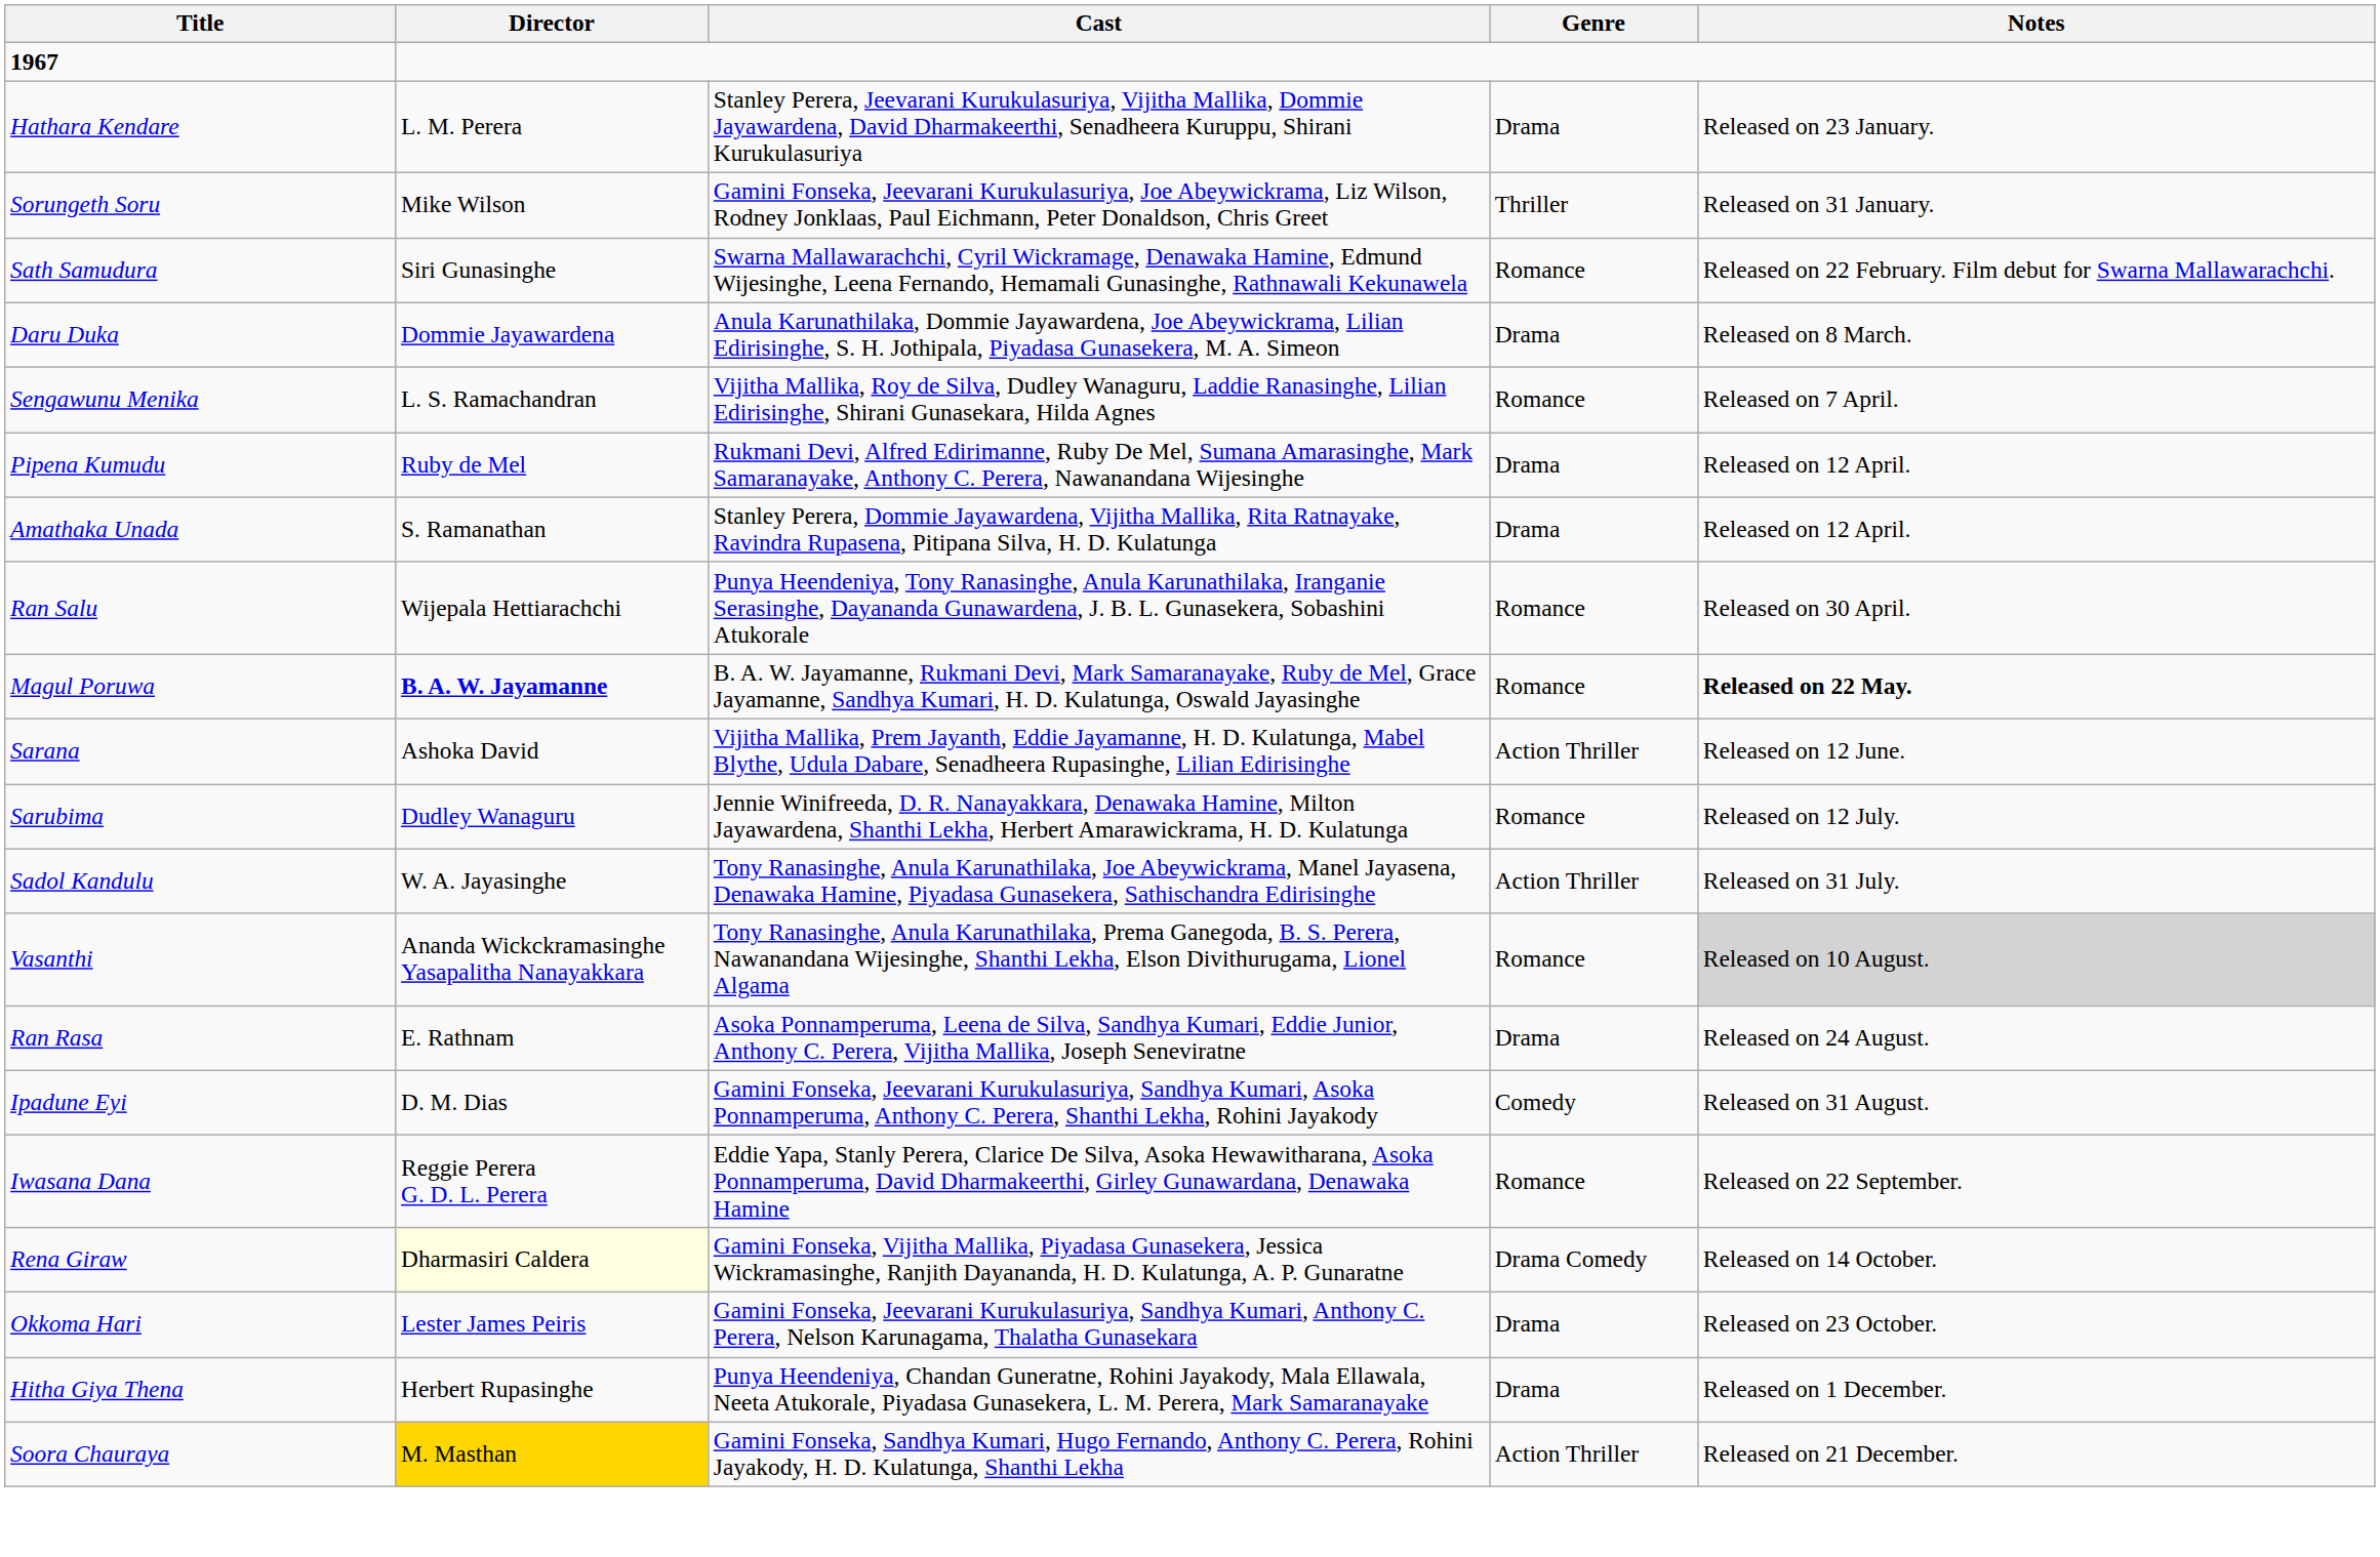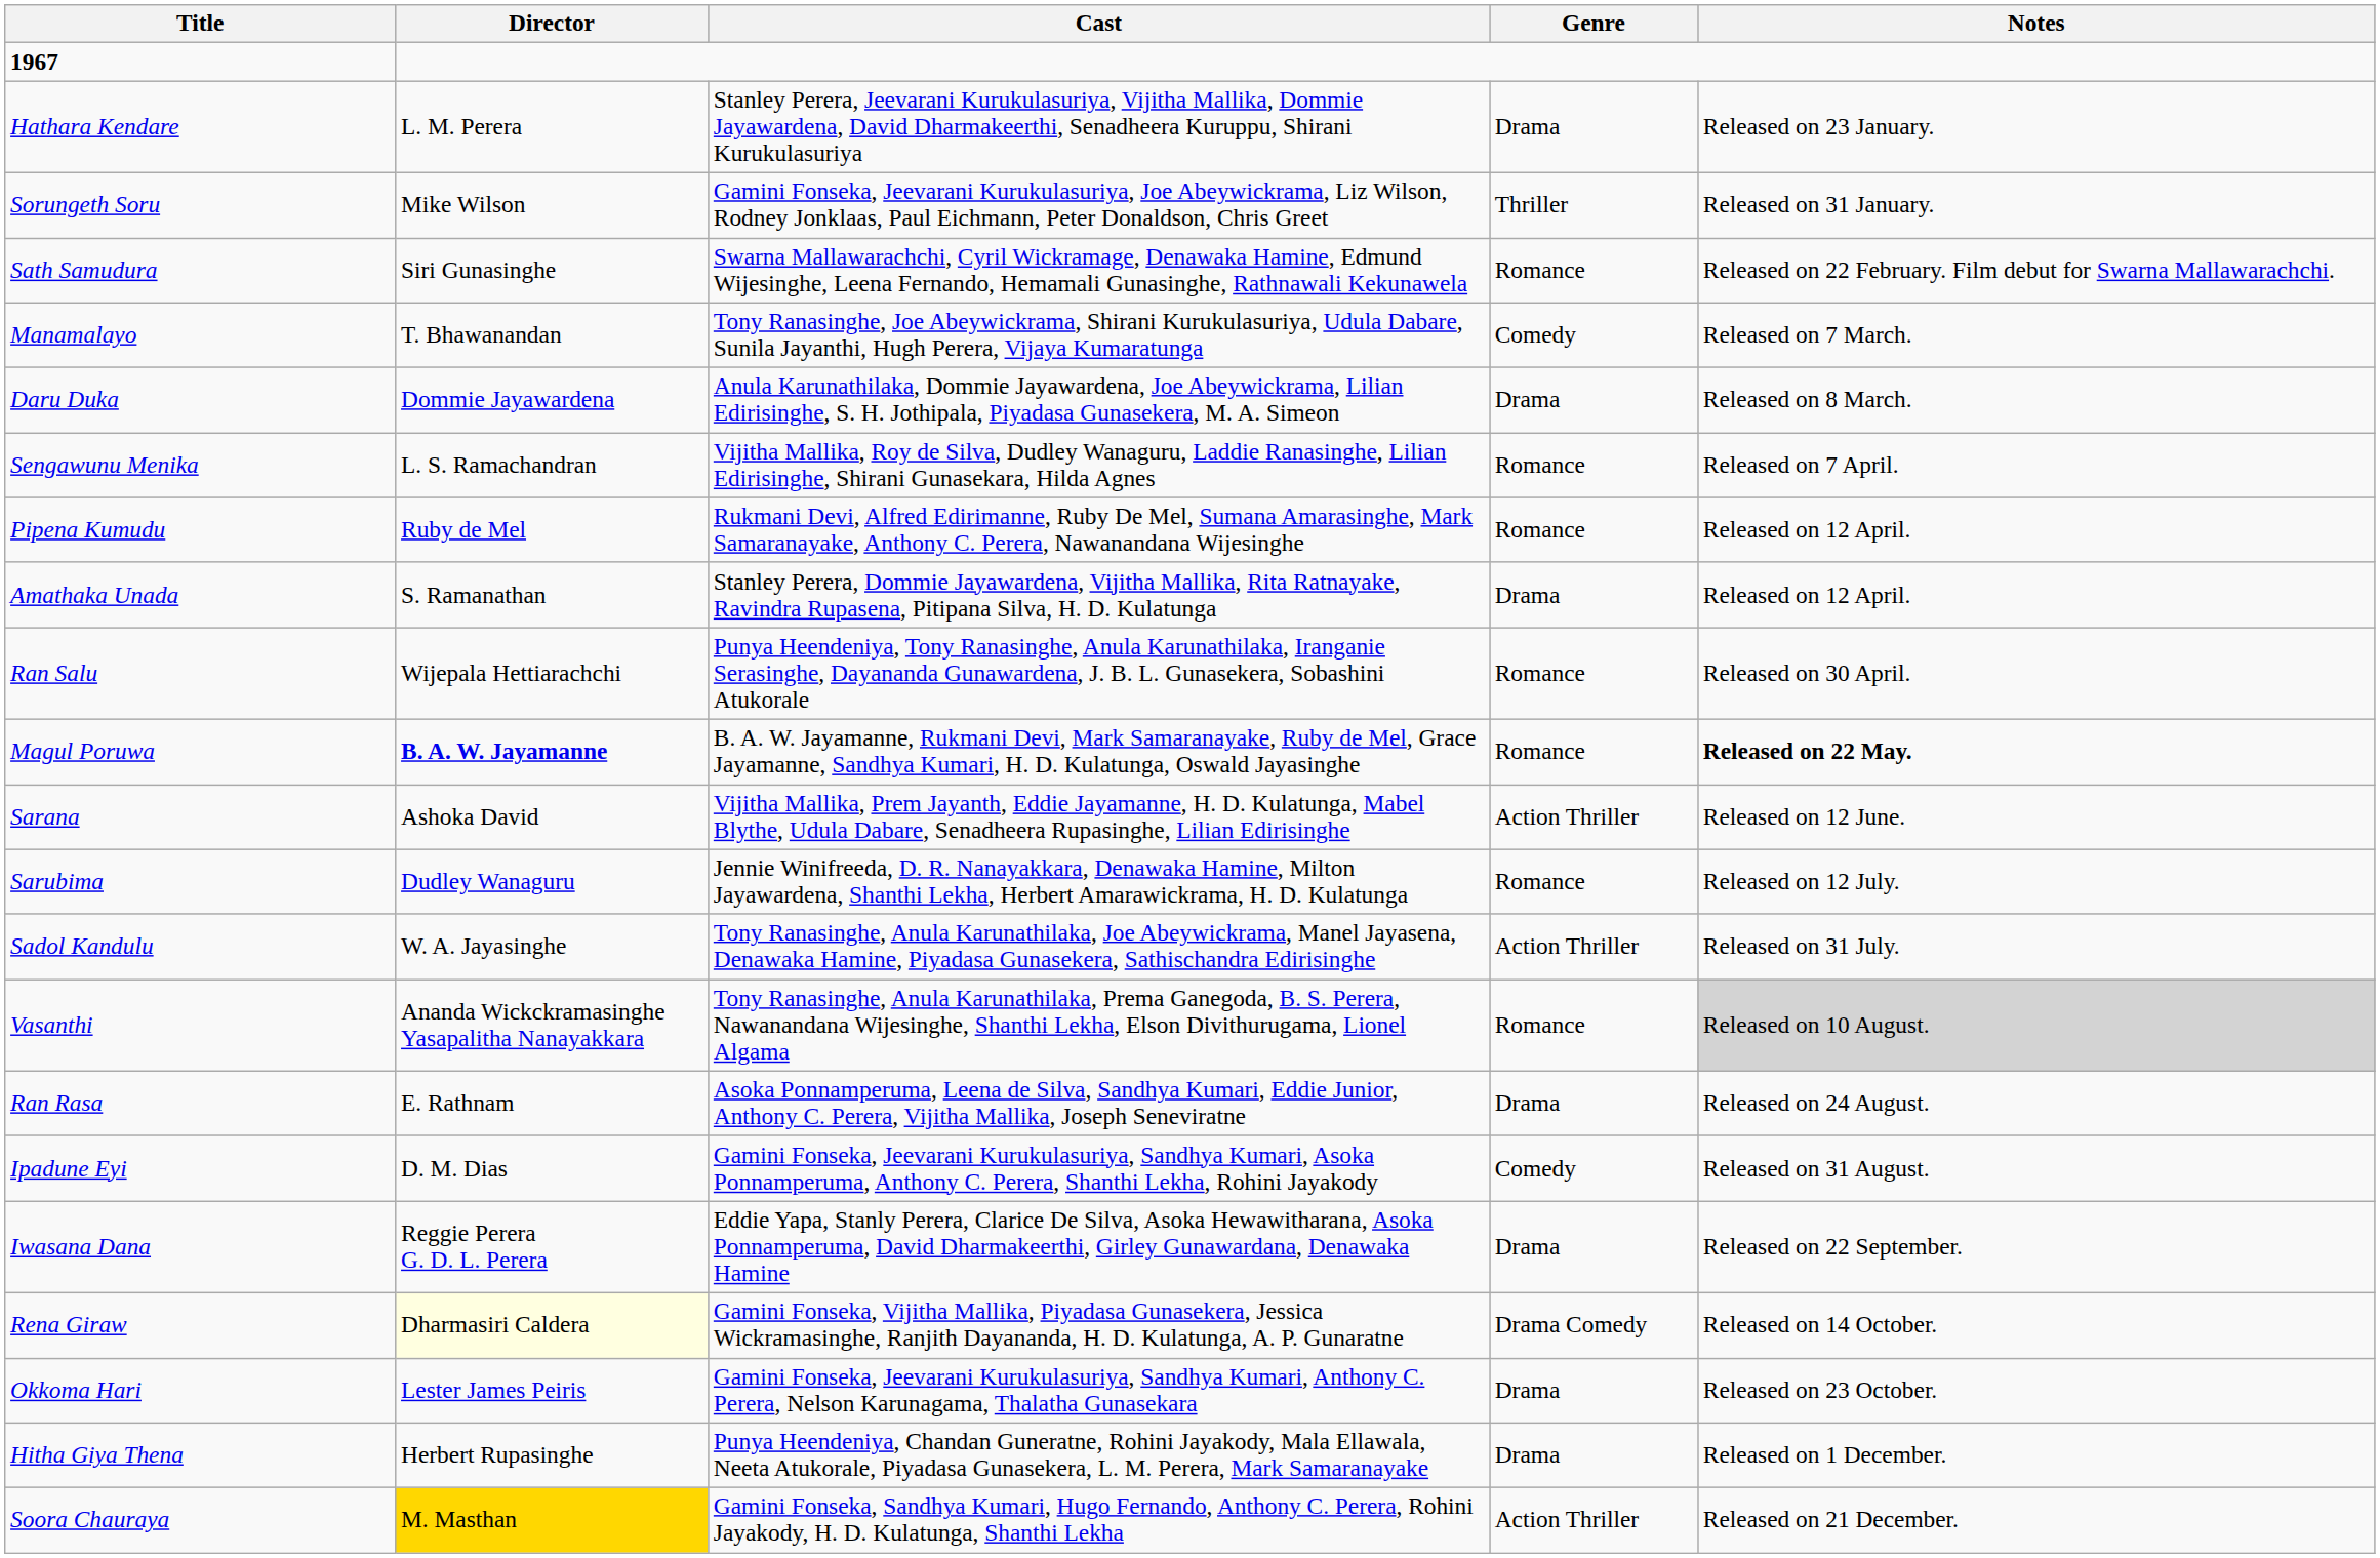 <table class="wikitable" width="100%">
 <tr>
 <th width=15%>Title</th>
 <th width=12%>Director</th>
 <th width=30%>Cast</th>
 <th width=8%>Genre</th>
 <th width=26%>Notes</th>
 </tr>
 <tr>
 <td><strong>1967</strong></td>
 </tr>
 <tr>
 <td><em><a href='#'>Hathara Kendare</a></em></td>
 <td>L. M. Perera</td>
 <td>Stanley Perera, <a href='#'>Jeevarani Kurukulasuriya</a>, <a href='#'>Vijitha Mallika</a>, <a href='#'>Dommie Jayawardena</a>, <a href='#'>David Dharmakeerthi</a>, Senadheera Kuruppu, Shirani Kurukulasuriya</td>
 <td>Drama</td>
 <td>Released on 23 January.</td>
 </tr>
 <tr>
 <td><em><a href='#'>Sorungeth Soru</a></em></td>
 <td>Mike Wilson</td>
 <td><a href='#'>Gamini Fonseka</a>, <a href='#'>Jeevarani Kurukulasuriya</a>, <a href='#'>Joe Abeywickrama</a>, Liz Wilson, Rodney Jonklaas, Paul Eichmann, Peter Donaldson, Chris Greet</td>
 <td>Thriller</td>
 <td>Released on 31 January.</td>
 </tr>
 <tr>
 <td><em><a href='#'>Sath Samudura</a></em></td>
 <td>Siri Gunasinghe</td>
 <td><a href='#'>Swarna Mallawarachchi</a>, <a href='#'>Cyril Wickramage</a>, <a href='#'>Denawaka Hamine</a>, Edmund Wijesinghe, Leena Fernando, Hemamali Gunasinghe, <a href='#'>Rathnawali Kekunawela</a></td>
 <td>Romance</td>
 <td>Released on 22 February. Film debut for <a href='#'>Swarna Mallawarachchi</a>.</td>
 </tr>
 <tr>
+<td><em><a href='#'>Manamalayo</a></em></td>
+<td>T. Bhawanandan</td>
+<td><a href='#'>Tony Ranasinghe</a>, <a href='#'>Joe Abeywickrama</a>, Shirani Kurukulasuriya, <a href='#'>Udula Dabare</a>, Sunila Jayanthi, Hugh Perera, <a href='#'>Vijaya Kumaratunga</a></td>
+<td>Comedy</td>
+<td>Released on 7 March.</td>
+</tr>
+<tr>
 <td><em><a href='#'>Daru Duka</a></em></td>
 <td><a href='#'>Dommie Jayawardena</a></td>
 <td><a href='#'>Anula Karunathilaka</a>, Dommie Jayawardena, <a href='#'>Joe Abeywickrama</a>, <a href='#'>Lilian Edirisinghe</a>, S. H. Jothipala, <a href='#'>Piyadasa Gunasekera</a>, M. A. Simeon</td>
 <td>Drama</td>
 <td>Released on 8 March.</td>
 </tr>
 <tr>
 <td><em><a href='#'>Sengawunu Menika</a></em></td>
 <td>L. S. Ramachandran</td>
 <td><a href='#'>Vijitha Mallika</a>, <a href='#'>Roy de Silva</a>, Dudley Wanaguru, <a href='#'>Laddie Ranasinghe</a>, <a href='#'>Lilian Edirisinghe</a>, Shirani Gunasekara, Hilda Agnes</td>
 <td>Romance</td>
 <td>Released on 7 April.</td>
 </tr>
 <tr>
 <td><em><a href='#'>Pipena Kumudu</a></em></td>
 <td><a href='#'>Ruby de Mel</a></td>
 <td><a href='#'>Rukmani Devi</a>, <a href='#'>Alfred Edirimanne</a>, Ruby De Mel, <a href='#'>Sumana Amarasinghe</a>, <a href='#'>Mark Samaranayake</a>, <a href='#'>Anthony C. Perera</a>, Nawanandana Wijesinghe</td>
-<td>Drama</td>
+<td>Romance</td>
 <td>Released on 12 April.</td>
 </tr>
 <tr>
 <td><em><a href='#'>Amathaka Unada</a></em></td>
 <td>S. Ramanathan</td>
 <td>Stanley Perera, <a href='#'>Dommie Jayawardena</a>, <a href='#'>Vijitha Mallika</a>, <a href='#'>Rita Ratnayake</a>, <a href='#'>Ravindra Rupasena</a>, Pitipana Silva, H. D. Kulatunga</td>
 <td>Drama</td>
 <td>Released on 12 April.</td>
 </tr>
 <tr>
 <td><em><a href='#'>Ran Salu</a></em></td>
 <td>Wijepala Hettiarachchi</td>
 <td><a href='#'>Punya Heendeniya</a>, <a href='#'>Tony Ranasinghe</a>, <a href='#'>Anula Karunathilaka</a>, <a href='#'>Iranganie Serasinghe</a>, <a href='#'>Dayananda Gunawardena</a>, J. B. L. Gunasekera, Sobashini Atukorale</td>
 <td>Romance</td>
 <td>Released on 30 April.</td>
 </tr>
 <tr>
 <td><em><a href='#'>Magul Poruwa</a></em></td>
 <td><strong><a href='#'>B. A. W. Jayamanne</a></strong></td>
 <td>B. A. W. Jayamanne, <a href='#'>Rukmani Devi</a>, <a href='#'>Mark Samaranayake</a>, <a href='#'>Ruby de Mel</a>, Grace Jayamanne, <a href='#'>Sandhya Kumari</a>, H. D. Kulatunga, Oswald Jayasinghe</td>
 <td>Romance</td>
 <td><strong>Released on 22 May.</strong></td>
 </tr>
 <tr>
 <td><em><a href='#'>Sarana</a></em></td>
 <td>Ashoka David</td>
 <td><a href='#'>Vijitha Mallika</a>, <a href='#'>Prem Jayanth</a>, <a href='#'>Eddie Jayamanne</a>, H. D. Kulatunga, <a href='#'>Mabel Blythe</a>, <a href='#'>Udula Dabare</a>, Senadheera Rupasinghe, <a href='#'>Lilian Edirisinghe</a></td>
 <td>Action Thriller</td>
 <td>Released on 12 June.</td>
 </tr>
 <tr>
 <td><em><a href='#'>Sarubima</a></em></td>
 <td><a href='#'>Dudley Wanaguru</a></td>
 <td>Jennie Winifreeda, <a href='#'>D. R. Nanayakkara</a>, <a href='#'>Denawaka Hamine</a>, Milton Jayawardena, <a href='#'>Shanthi Lekha</a>, Herbert Amarawickrama, H. D. Kulatunga</td>
 <td>Romance</td>
 <td>Released on 12 July.</td>
 </tr>
 <tr>
 <td><em><a href='#'>Sadol Kandulu</a></em></td>
 <td>W. A. Jayasinghe</td>
 <td><a href='#'>Tony Ranasinghe</a>, <a href='#'>Anula Karunathilaka</a>, <a href='#'>Joe Abeywickrama</a>, Manel Jayasena, <a href='#'>Denawaka Hamine</a>, <a href='#'>Piyadasa Gunasekera</a>, <a href='#'>Sathischandra Edirisinghe</a></td>
 <td>Action Thriller</td>
 <td>Released on 31 July.</td>
 </tr>
 <tr>
 <td><em><a href='#'>Vasanthi</a></em></td>
 <td>Ananda Wickckramasinghe <br> <a href='#'>Yasapalitha Nanayakkara</a></td>
 <td><a href='#'>Tony Ranasinghe</a>, <a href='#'>Anula Karunathilaka</a>, Prema Ganegoda, <a href='#'>B. S. Perera</a>, Nawanandana Wijesinghe, <a href='#'>Shanthi Lekha</a>, Elson Divithurugama, <a href='#'>Lionel Algama</a></td>
 <td>Romance</td>
 <td style="background: lightgrey;">Released on 10 August.</td>
 </tr>
 <tr>
 <td><em><a href='#'>Ran Rasa</a></em></td>
 <td>E. Rathnam</td>
 <td><a href='#'>Asoka Ponnamperuma</a>, <a href='#'>Leena de Silva</a>, <a href='#'>Sandhya Kumari</a>, <a href='#'>Eddie Junior</a>, <a href='#'>Anthony C. Perera</a>, <a href='#'>Vijitha Mallika</a>, Joseph Seneviratne</td>
 <td>Drama</td>
 <td>Released on 24 August.</td>
 </tr>
 <tr>
 <td><em><a href='#'>Ipadune Eyi</a></em></td>
 <td>D. M. Dias</td>
 <td><a href='#'>Gamini Fonseka</a>, <a href='#'>Jeevarani Kurukulasuriya</a>, <a href='#'>Sandhya Kumari</a>, <a href='#'>Asoka Ponnamperuma</a>, <a href='#'>Anthony C. Perera</a>, <a href='#'>Shanthi Lekha</a>, Rohini Jayakody</td>
 <td>Comedy</td>
 <td>Released on 31 August.</td>
 </tr>
 <tr>
 <td><em><a href='#'>Iwasana Dana</a></em></td>
 <td>Reggie Perera <br> <a href='#'>G. D. L. Perera</a></td>
 <td>Eddie Yapa, Stanly Perera, Clarice De Silva, Asoka Hewawitharana, <a href='#'>Asoka Ponnamperuma</a>, <a href='#'>David Dharmakeerthi</a>, <a href='#'>Girley Gunawardana</a>, <a href='#'>Denawaka Hamine</a></td>
-<td>Romance</td>
+<td>Drama</td>
 <td>Released on 22 September.</td>
 </tr>
 <tr>
 <td><em><a href='#'>Rena Giraw</a></em></td>
 <td style="background: lightyellow;">Dharmasiri Caldera</td>
 <td><a href='#'>Gamini Fonseka</a>, <a href='#'>Vijitha Mallika</a>, <a href='#'>Piyadasa Gunasekera</a>, Jessica Wickramasinghe, Ranjith Dayananda, H. D. Kulatunga, A. P. Gunaratne</td>
 <td>Drama Comedy</td>
 <td>Released on 14 October.</td>
 </tr>
 <tr>
 <td><em><a href='#'>Okkoma Hari</a></em></td>
 <td><a href='#'>Lester James Peiris</a></td>
 <td><a href='#'>Gamini Fonseka</a>, <a href='#'>Jeevarani Kurukulasuriya</a>, <a href='#'>Sandhya Kumari</a>, <a href='#'>Anthony C. Perera</a>, Nelson Karunagama, <a href='#'>Thalatha Gunasekara</a></td>
 <td>Drama</td>
 <td>Released on 23 October.</td>
 </tr>
 <tr>
 <td><em><a href='#'>Hitha Giya Thena</a></em></td>
 <td>Herbert Rupasinghe</td>
 <td><a href='#'>Punya Heendeniya</a>, Chandan Guneratne, Rohini Jayakody, Mala Ellawala, Neeta Atukorale, Piyadasa Gunasekera, L. M. Perera, <a href='#'>Mark Samaranayake</a></td>
 <td>Drama</td>
 <td>Released on 1 December.</td>
 </tr>
 <tr>
 <td><em><a href='#'>Soora Chauraya</a></em></td>
 <td style="background: gold;">M. Masthan</td>
 <td><a href='#'>Gamini Fonseka</a>, <a href='#'>Sandhya Kumari</a>, <a href='#'>Hugo Fernando</a>, <a href='#'>Anthony C. Perera</a>, Rohini Jayakody, H. D. Kulatunga, <a href='#'>Shanthi Lekha</a></td>
 <td>Action Thriller</td>
 <td>Released on 21 December.</td>
 </tr>
 </table>
